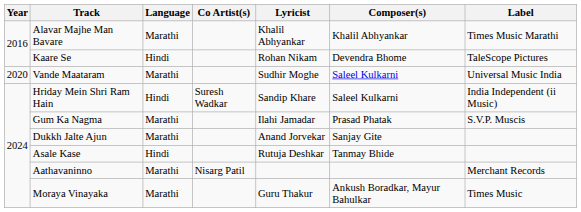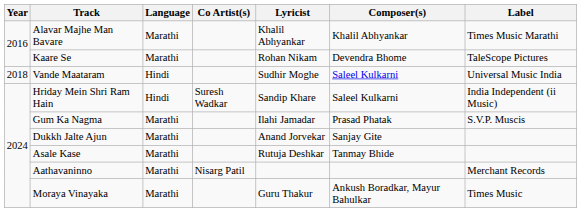 <table class="wikitable">
 <tr>
 <th>Year</th>
 <th>Track</th>
 <th>Language</th>
 <th>Co Artist(s)</th>
 <th>Lyricist</th>
 <th>Composer(s)</th>
 <th>Label</th>
 </tr>
 <tr>
 <td rowspan=2>2016</td>
 <td>Alavar Majhe Man Bavare</td>
 <td>Marathi</td>
 <td></td>
 <td>Khalil Abhyankar</td>
 <td>Khalil Abhyankar</td>
 <td>Times Music Marathi</td>
 </tr>
 <tr>
 <td>Kaare Se</td>
-<td>Hindi</td>
+<td>Marathi</td>
 <td></td>
 <td>Rohan Nikam</td>
 <td>Devendra Bhome</td>
 <td>TaleScope Pictures</td>
 </tr>
 <tr>
-<td>2020</td>
+<td>2018</td>
 <td>Vande Maataram</td>
-<td>Marathi</td>
+<td>Hindi</td>
 <td></td>
 <td>Sudhir Moghe</td>
 <td><a href='#'>Saleel Kulkarni</a></td>
 <td>Universal Music India</td>
 </tr>
 <tr>
 <td rowspan=6>2024</td>
 <td>Hriday Mein Shri Ram Hain</td>
 <td>Hindi</td>
 <td>Suresh Wadkar</td>
 <td>Sandip Khare</td>
 <td>Saleel Kulkarni</td>
 <td>India Independent (ii Music)</td>
 </tr>
 <tr>
 <td>Gum Ka Nagma</td>
 <td>Marathi</td>
 <td></td>
 <td>Ilahi Jamadar</td>
 <td>Prasad Phatak</td>
 <td>S.V.P. Muscis</td>
 </tr>
 <tr>
 <td>Dukkh Jalte Ajun</td>
 <td>Marathi</td>
 <td></td>
 <td>Anand Jorvekar</td>
 <td>Sanjay Gite</td>
 <td></td>
 </tr>
 <tr>
 <td>Asale Kase</td>
-<td>Hindi</td>
+<td>Marathi</td>
 <td></td>
 <td>Rutuja Deshkar</td>
 <td>Tanmay Bhide</td>
 <td></td>
 </tr>
 <tr>
 <td>Aathavaninno</td>
 <td>Marathi</td>
 <td>Nisarg Patil</td>
 <td></td>
 <td></td>
 <td>Merchant Records</td>
 </tr>
 <tr>
 <td>Moraya Vinayaka</td>
 <td>Marathi</td>
 <td></td>
 <td>Guru Thakur</td>
 <td>Ankush Boradkar, Mayur Bahulkar</td>
 <td>Times Music</td>
 </tr>
 </table>
